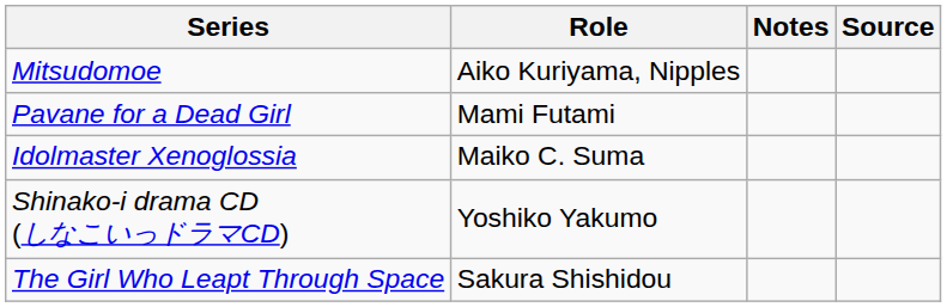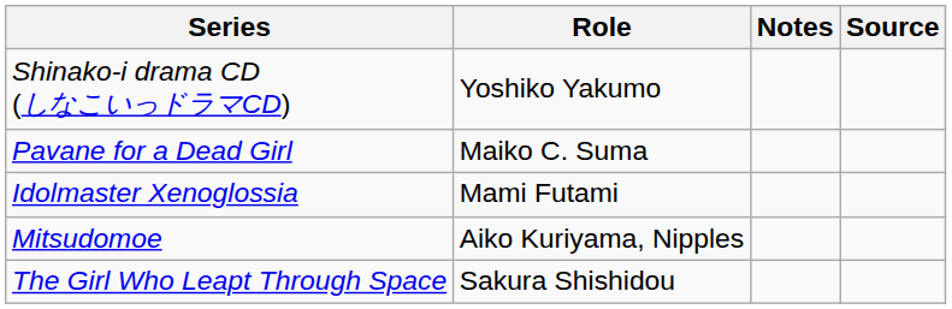 <table class="wikitable sortable plainrowheaders">
 <tr>
 <th>Series</th>
 <th>Role</th>
 <th class="unsortable">Notes</th>
 <th class="unsortable">Source</th>
 </tr>
 <tr>
-<td><em><a href='#'>Mitsudomoe</a></em></td>
-<td>Aiko Kuriyama, Nipples</td>
+<td><em>Shinako-i drama CD</em><br>(<em><a href='#'>しなこいっドラマCD</a></em>)</td>
+<td>Yoshiko Yakumo</td>
 <td></td>
 <td></td>
 </tr>
 <tr>
 <td><em><a href='#'>Pavane for a Dead Girl</a></em></td>
+<td>Maiko C. Suma</td>
+<td></td>
+<td></td>
+</tr>
+<tr>
+<td><em><a href='#'>Idolmaster Xenoglossia</a></em></td>
 <td>Mami Futami</td>
 <td></td>
 <td></td>
 </tr>
 <tr>
-<td><em><a href='#'>Idolmaster Xenoglossia</a></em></td>
-<td>Maiko C. Suma</td>
-<td></td>
-<td></td>
-</tr>
-<tr>
-<td><em>Shinako-i drama CD</em><br>(<em><a href='#'>しなこいっドラマCD</a></em>)</td>
-<td>Yoshiko Yakumo</td>
+<td><em><a href='#'>Mitsudomoe</a></em></td>
+<td>Aiko Kuriyama, Nipples</td>
 <td></td>
 <td></td>
 </tr>
 <tr>
 <td><em><a href='#'>The Girl Who Leapt Through Space</a></em></td>
 <td>Sakura Shishidou</td>
 <td></td>
 <td></td>
 </tr>
 </table>
